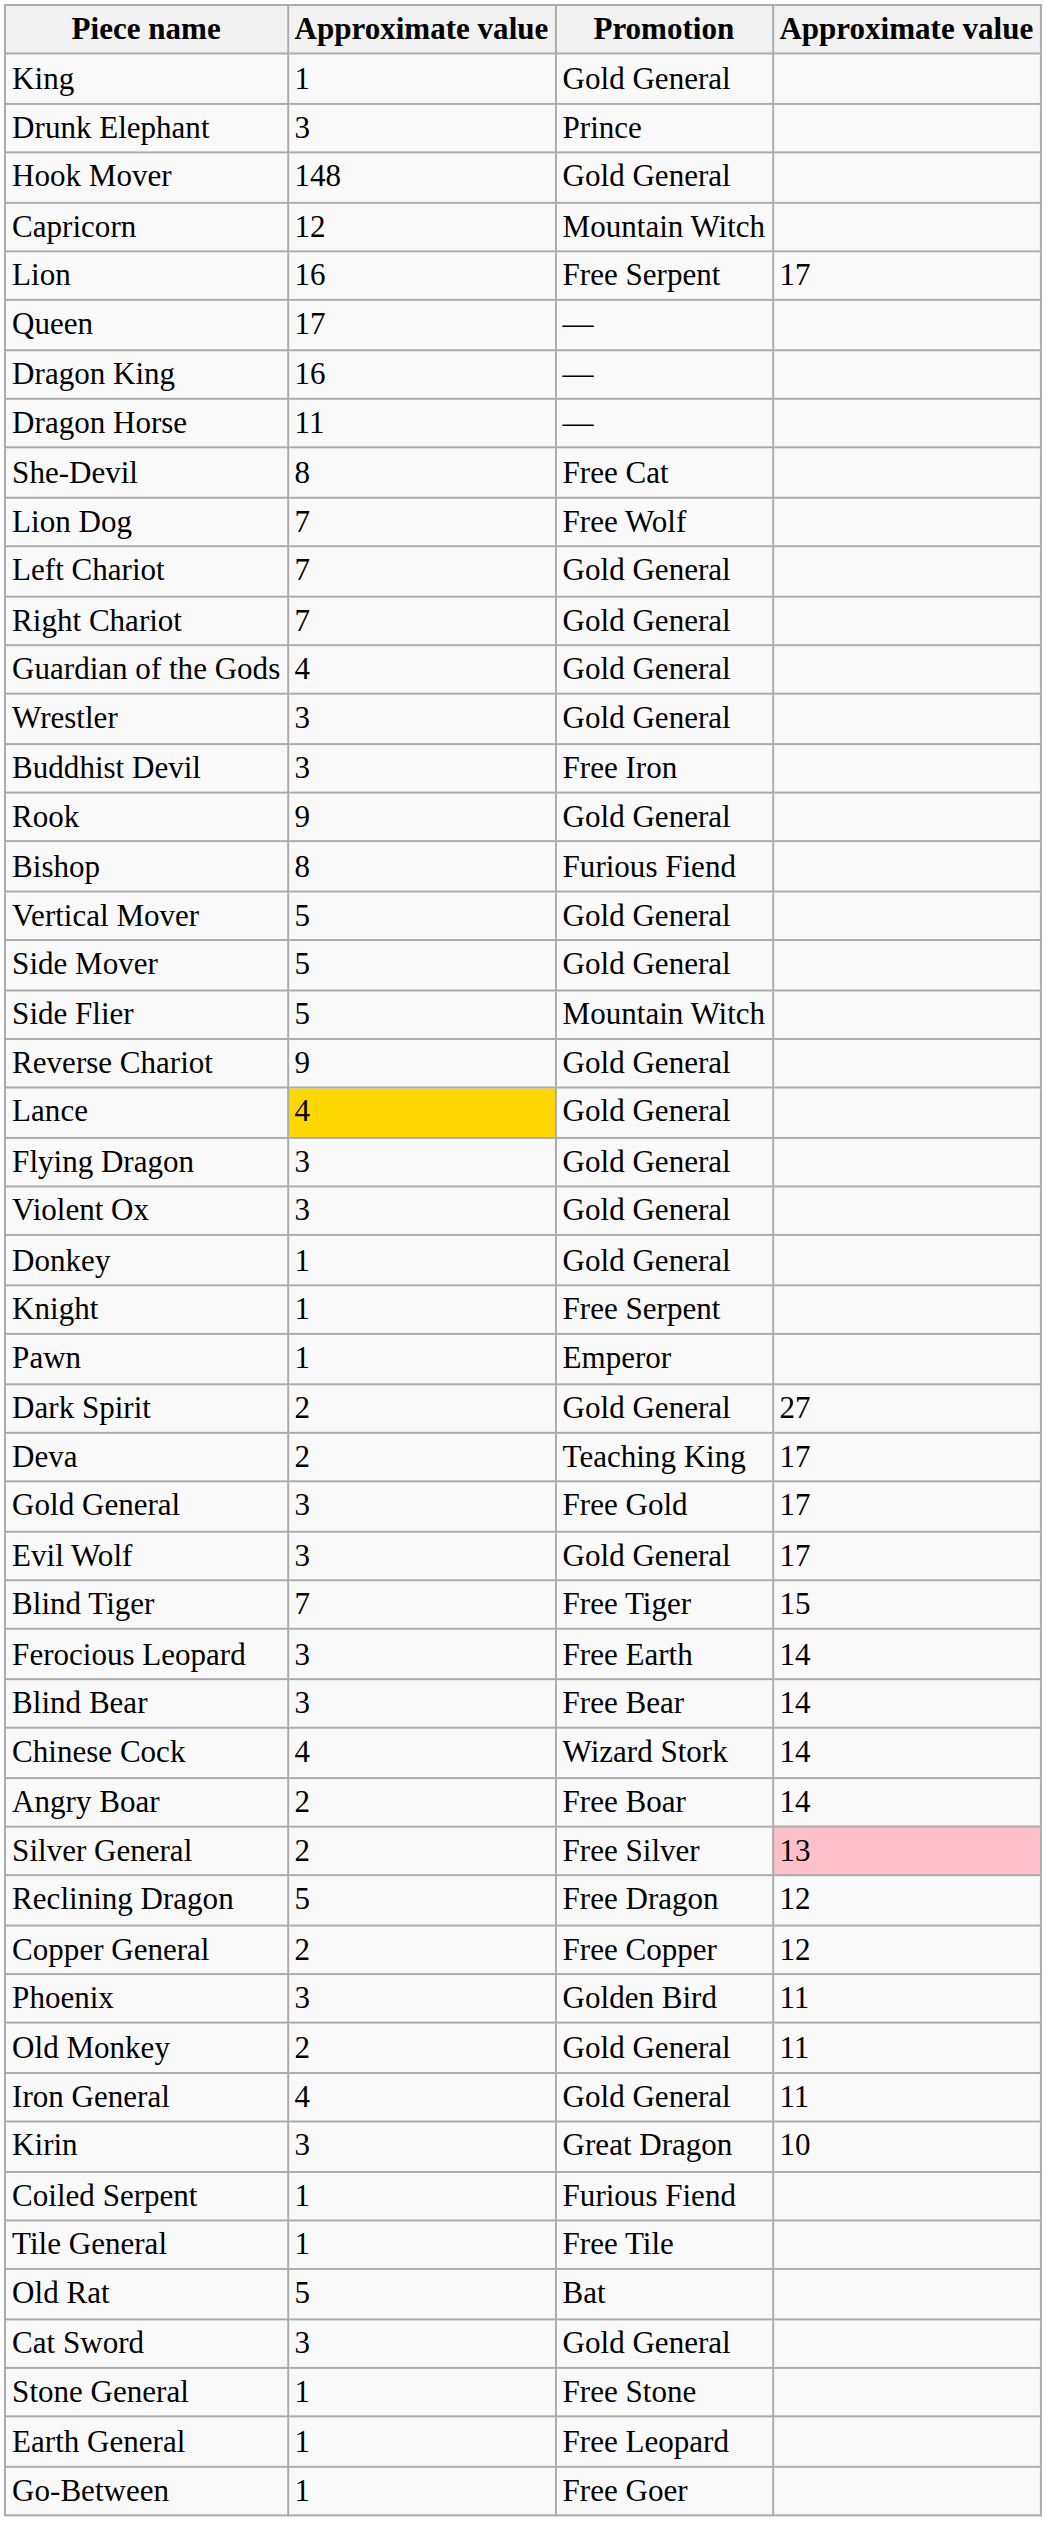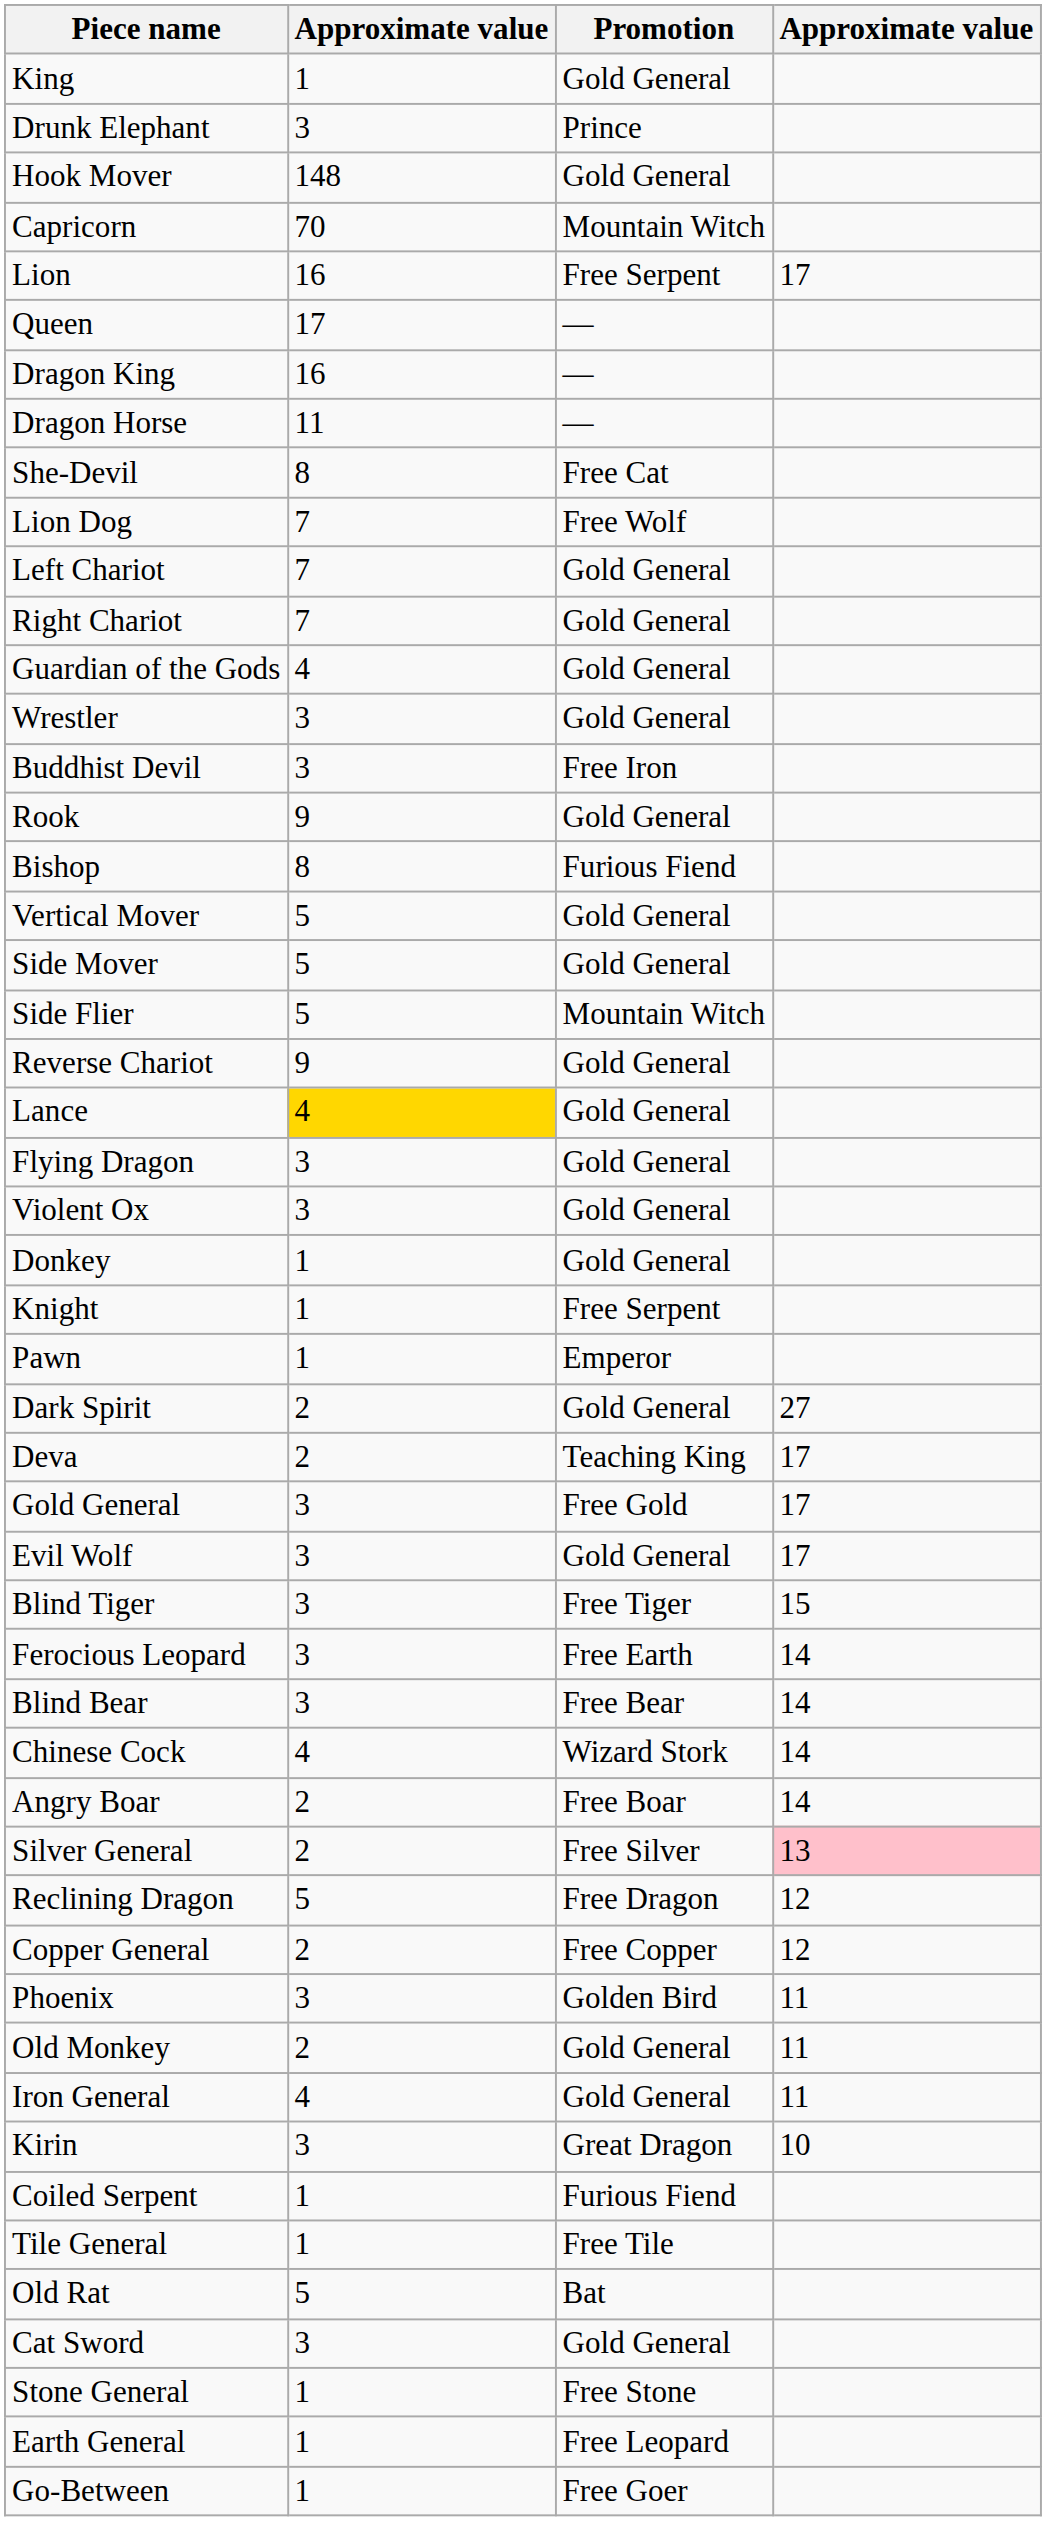 <table class="wikitable sortable">
 <tr>
 <th>Piece name</th>
 <th>Approximate value</th>
 <th>Promotion</th>
 <th>Approximate value</th>
 </tr>
 <tr>
 <td>King</td>
 <td>1</td>
 <td>Gold General</td>
 <td></td>
 </tr>
 <tr>
 <td>Drunk Elephant</td>
 <td>3</td>
 <td>Prince</td>
 <td></td>
 </tr>
 <tr>
 <td>Hook Mover</td>
 <td>148</td>
 <td>Gold General</td>
 <td></td>
 </tr>
 <tr>
 <td>Capricorn</td>
-<td>12</td>
+<td>70</td>
 <td>Mountain Witch</td>
 <td></td>
 </tr>
 <tr>
 <td>Lion</td>
 <td>16</td>
 <td>Free Serpent</td>
 <td>17</td>
 </tr>
 <tr>
 <td>Queen</td>
 <td>17</td>
 <td>—</td>
 <td></td>
 </tr>
 <tr>
 <td>Dragon King</td>
 <td>16</td>
 <td>—</td>
 <td></td>
 </tr>
 <tr>
 <td>Dragon Horse</td>
 <td>11</td>
 <td>—</td>
 <td></td>
 </tr>
 <tr>
 <td>She-Devil</td>
 <td>8</td>
 <td>Free Cat</td>
 <td></td>
 </tr>
 <tr>
 <td>Lion Dog</td>
 <td>7</td>
 <td>Free Wolf</td>
 <td></td>
 </tr>
 <tr>
 <td>Left Chariot</td>
 <td>7</td>
 <td>Gold General</td>
 <td></td>
 </tr>
 <tr>
 <td>Right Chariot</td>
 <td>7</td>
 <td>Gold General</td>
 <td></td>
 </tr>
 <tr>
 <td>Guardian of the Gods</td>
 <td>4</td>
 <td>Gold General</td>
 <td></td>
 </tr>
 <tr>
 <td>Wrestler</td>
 <td>3</td>
 <td>Gold General</td>
 <td></td>
 </tr>
 <tr>
 <td>Buddhist Devil</td>
 <td>3</td>
 <td>Free Iron</td>
 <td></td>
 </tr>
 <tr>
 <td>Rook</td>
 <td>9</td>
 <td>Gold General</td>
 <td></td>
 </tr>
 <tr>
 <td>Bishop</td>
 <td>8</td>
 <td>Furious Fiend</td>
 <td></td>
 </tr>
 <tr>
 <td>Vertical Mover</td>
 <td>5</td>
 <td>Gold General</td>
 <td></td>
 </tr>
 <tr>
 <td>Side Mover</td>
 <td>5</td>
 <td>Gold General</td>
 <td></td>
 </tr>
 <tr>
 <td>Side Flier</td>
 <td>5</td>
 <td>Mountain Witch</td>
 <td></td>
 </tr>
 <tr>
 <td>Reverse Chariot</td>
 <td>9</td>
 <td>Gold General</td>
 <td></td>
 </tr>
 <tr>
 <td>Lance</td>
 <td style="background: gold;">4</td>
 <td>Gold General</td>
 <td></td>
 </tr>
 <tr>
 <td>Flying Dragon</td>
 <td>3</td>
 <td>Gold General</td>
 <td></td>
 </tr>
 <tr>
 <td>Violent Ox</td>
 <td>3</td>
 <td>Gold General</td>
 <td></td>
 </tr>
 <tr>
 <td>Donkey</td>
 <td>1</td>
 <td>Gold General</td>
 <td></td>
 </tr>
 <tr>
 <td>Knight</td>
 <td>1</td>
 <td>Free Serpent</td>
 <td></td>
 </tr>
 <tr>
 <td>Pawn</td>
 <td>1</td>
 <td>Emperor</td>
 <td></td>
 </tr>
 <tr>
 <td>Dark Spirit</td>
 <td>2</td>
 <td>Gold General</td>
 <td>27</td>
 </tr>
 <tr>
 <td>Deva</td>
 <td>2</td>
 <td>Teaching King</td>
 <td>17</td>
 </tr>
 <tr>
 <td>Gold General</td>
 <td>3</td>
 <td>Free Gold</td>
 <td>17</td>
 </tr>
 <tr>
 <td>Evil Wolf</td>
 <td>3</td>
 <td>Gold General</td>
 <td>17</td>
 </tr>
 <tr>
 <td>Blind Tiger</td>
-<td>7</td>
+<td>3</td>
 <td>Free Tiger</td>
 <td>15</td>
 </tr>
 <tr>
 <td>Ferocious Leopard</td>
 <td>3</td>
 <td>Free Earth</td>
 <td>14</td>
 </tr>
 <tr>
 <td>Blind Bear</td>
 <td>3</td>
 <td>Free Bear</td>
 <td>14</td>
 </tr>
 <tr>
 <td>Chinese Cock</td>
 <td>4</td>
 <td>Wizard Stork</td>
 <td>14</td>
 </tr>
 <tr>
 <td>Angry Boar</td>
 <td>2</td>
 <td>Free Boar</td>
 <td>14</td>
 </tr>
 <tr>
 <td>Silver General</td>
 <td>2</td>
 <td>Free Silver</td>
 <td style="background: pink;">13</td>
 </tr>
 <tr>
 <td>Reclining Dragon</td>
 <td>5</td>
 <td>Free Dragon</td>
 <td>12</td>
 </tr>
 <tr>
 <td>Copper General</td>
 <td>2</td>
 <td>Free Copper</td>
 <td>12</td>
 </tr>
 <tr>
 <td>Phoenix</td>
 <td>3</td>
 <td>Golden Bird</td>
 <td>11</td>
 </tr>
 <tr>
 <td>Old Monkey</td>
 <td>2</td>
 <td>Gold General</td>
 <td>11</td>
 </tr>
 <tr>
 <td>Iron General</td>
 <td>4</td>
 <td>Gold General</td>
 <td>11</td>
 </tr>
 <tr>
 <td>Kirin</td>
 <td>3</td>
 <td>Great Dragon</td>
 <td>10</td>
 </tr>
 <tr>
 <td>Coiled Serpent</td>
 <td>1</td>
 <td>Furious Fiend</td>
 <td></td>
 </tr>
 <tr>
 <td>Tile General</td>
 <td>1</td>
 <td>Free Tile</td>
 <td></td>
 </tr>
 <tr>
 <td>Old Rat</td>
 <td>5</td>
 <td>Bat</td>
 <td></td>
 </tr>
 <tr>
 <td>Cat Sword</td>
 <td>3</td>
 <td>Gold General</td>
 <td></td>
 </tr>
 <tr>
 <td>Stone General</td>
 <td>1</td>
 <td>Free Stone</td>
 <td></td>
 </tr>
 <tr>
 <td>Earth General</td>
 <td>1</td>
 <td>Free Leopard</td>
 <td></td>
 </tr>
 <tr>
 <td>Go-Between</td>
 <td>1</td>
 <td>Free Goer</td>
 <td></td>
 </tr>
 </table>
